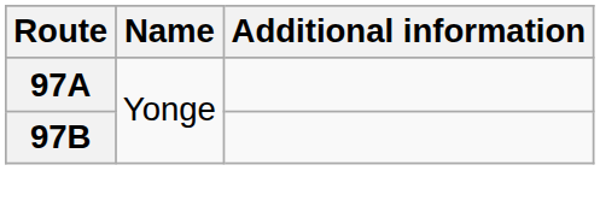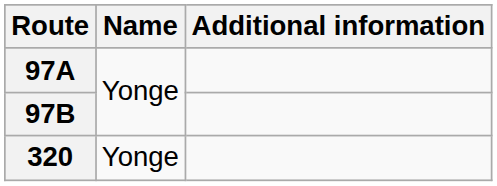 <table class="wikitable">
 <tr>
 <th>Route</th>
 <th>Name</th>
 <th>Additional information</th>
 </tr>
 <tr>
 <th>97A</th>
 <td rowspan="2">Yonge</td>
 <td></td>
 </tr>
 <tr>
 <th>97B</th>
 <td></td>
 </tr>
+<tr>
+<th>320</th>
+<td>Yonge</td>
+<td></td>
+</tr>
 </table>
